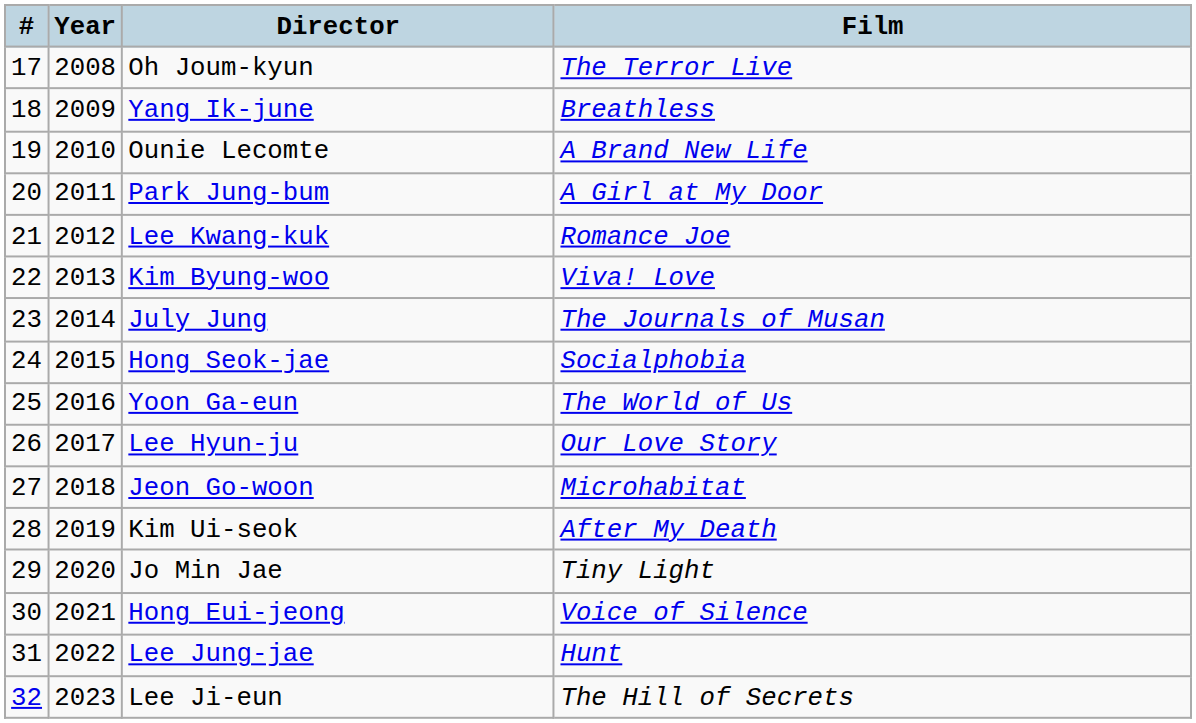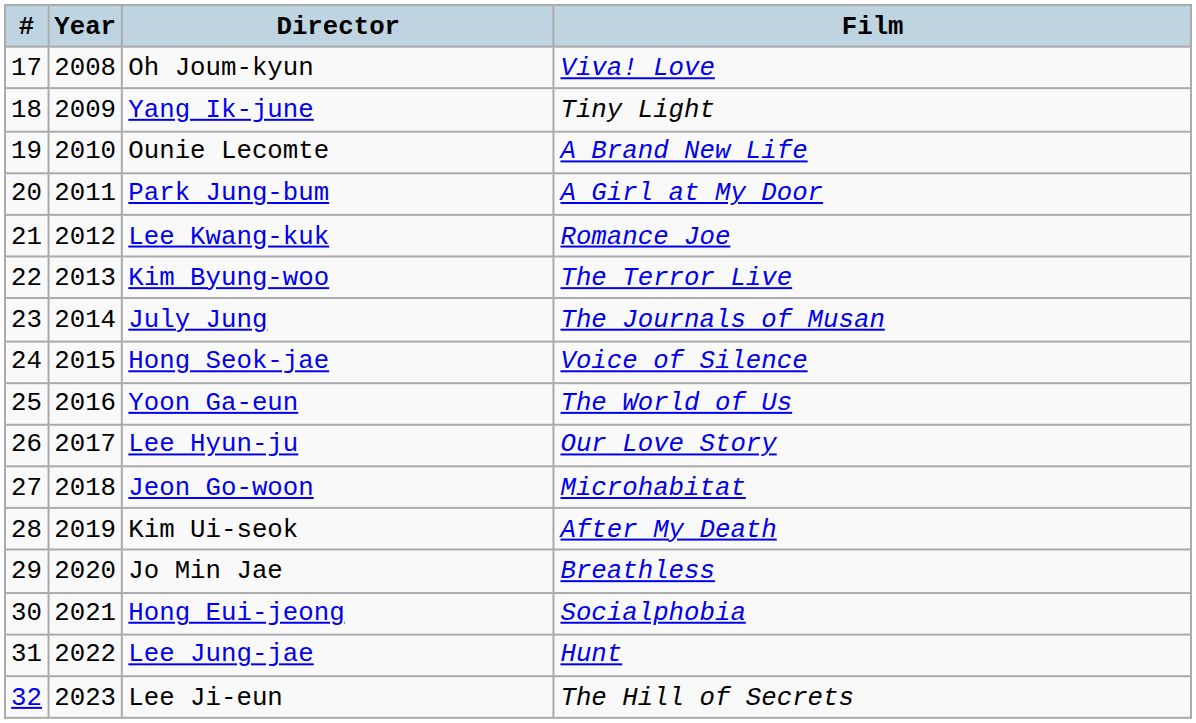 <table class="wikitable" style="width:600px">
 <tr>
 <th style="background:#BED5E1; width:10px">#</th>
 <th style="background:#BED5E1; width:10px">Year</th>
 <th style="background:#BED5E1;">Director</th>
 <th style="background:#BED5E1;">Film</th>
 </tr>
 <tr>
 <td>17</td>
 <td>2008</td>
 <td>Oh Joum-kyun</td>
-<td><em><a href='#'>The Terror Live</a></em></td>
+<td><em><a href='#'>Viva! Love</a></em></td>
 </tr>
 <tr>
 <td>18</td>
 <td>2009</td>
 <td><a href='#'>Yang Ik-june</a></td>
-<td><em><a href='#'>Breathless</a></em></td>
+<td><em>Tiny Light</em></td>
 </tr>
 <tr>
 <td>19</td>
 <td>2010</td>
 <td>Ounie Lecomte</td>
 <td><em><a href='#'>A Brand New Life</a></em></td>
 </tr>
 <tr>
 <td>20</td>
 <td>2011</td>
 <td><a href='#'>Park Jung-bum</a></td>
 <td><em><a href='#'>A Girl at My Door</a></em></td>
 </tr>
 <tr>
 <td>21</td>
 <td>2012</td>
 <td><a href='#'>Lee Kwang-kuk</a></td>
 <td><em><a href='#'>Romance Joe</a></em></td>
 </tr>
 <tr>
 <td>22</td>
 <td>2013</td>
 <td><a href='#'>Kim Byung-woo</a></td>
-<td><em><a href='#'>Viva! Love</a></em></td>
+<td><em><a href='#'>The Terror Live</a></em></td>
 </tr>
 <tr>
 <td>23</td>
 <td>2014</td>
 <td><a href='#'>July Jung</a></td>
 <td><em><a href='#'>The Journals of Musan</a></em></td>
 </tr>
 <tr>
 <td>24</td>
 <td>2015</td>
 <td><a href='#'>Hong Seok-jae</a></td>
-<td><em><a href='#'>Socialphobia</a></em></td>
+<td><em><a href='#'>Voice of Silence</a></em></td>
 </tr>
 <tr>
 <td>25</td>
 <td>2016</td>
 <td><a href='#'>Yoon Ga-eun</a></td>
 <td><em><a href='#'>The World of Us</a></em></td>
 </tr>
 <tr>
 <td>26</td>
 <td>2017</td>
 <td><a href='#'>Lee Hyun-ju</a></td>
 <td><em><a href='#'>Our Love Story</a></em></td>
 </tr>
 <tr>
 <td>27</td>
 <td>2018</td>
 <td><a href='#'>Jeon Go-woon</a></td>
 <td><em><a href='#'>Microhabitat</a></em></td>
 </tr>
 <tr>
 <td>28</td>
 <td>2019</td>
 <td>Kim Ui-seok</td>
 <td><em><a href='#'>After My Death</a></em></td>
 </tr>
 <tr>
 <td>29</td>
 <td>2020</td>
 <td>Jo Min Jae</td>
-<td><em>Tiny Light</em></td>
+<td><em><a href='#'>Breathless</a></em></td>
 </tr>
 <tr>
 <td>30</td>
 <td>2021</td>
 <td><a href='#'>Hong Eui-jeong</a></td>
-<td><em><a href='#'>Voice of Silence</a></em></td>
+<td><em><a href='#'>Socialphobia</a></em></td>
 </tr>
 <tr>
 <td>31</td>
 <td>2022</td>
 <td><a href='#'>Lee Jung-jae</a></td>
 <td><em><a href='#'>Hunt</a></em></td>
 </tr>
 <tr>
 <td><a href='#'>32</a></td>
 <td>2023</td>
 <td>Lee Ji-eun</td>
 <td><em>The Hill of Secrets</em></td>
 </tr>
 </table>
